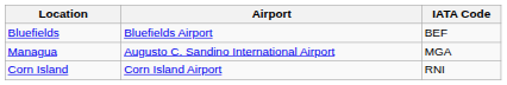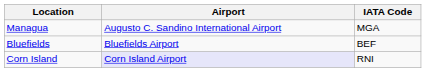 <table class="wikitable">
 <tr>
 <th scope="col" style="width:150px;"><strong>Location</strong></th>
 <th scope="col" style="width:400px;"><strong>Airport</strong></th>
 <th scope="col" style="width:100px;"><strong>IATA Code</strong></th>
 </tr>
 <tr>
+<td><a href='#'>Managua</a></td>
+<td><a href='#'>Augusto C. Sandino International Airport</a></td>
+<td>MGA</td>
+</tr>
+<tr>
 <td><a href='#'>Bluefields</a></td>
 <td><a href='#'>Bluefields Airport</a></td>
 <td>BEF</td>
 </tr>
 <tr>
-<td><a href='#'>Managua</a></td>
-<td><a href='#'>Augusto C. Sandino International Airport</a></td>
-<td>MGA</td>
-</tr>
-<tr>
 <td><a href='#'>Corn Island</a></td>
-<td><a href='#'>Corn Island Airport</a></td>
+<td style="background: lavender;"><a href='#'>Corn Island Airport</a></td>
 <td>RNI</td>
 </tr>
 </table>
